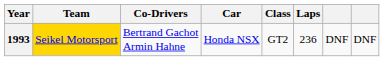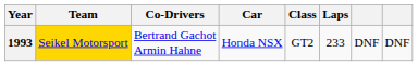 <table class="wikitable" style="text-align:center; font-size:90%">
 <tr>
 <th>Year</th>
 <th>Team</th>
 <th>Co-Drivers</th>
 <th>Car</th>
 <th>Class</th>
 <th>Laps</th>
 <th></th>
 <th></th>
 </tr>
 <tr>
 <th>1993</th>
 <td align="left" style="background: gold;"> <a href='#'>Seikel Motorsport</a></td>
 <td align="left"> <a href='#'>Bertrand Gachot</a><br> <a href='#'>Armin Hahne</a></td>
 <td align="left"><a href='#'>Honda NSX</a></td>
 <td>GT2</td>
-<td>236</td>
+<td>233</td>
 <td>DNF</td>
 <td>DNF</td>
 </tr>
 </table>
